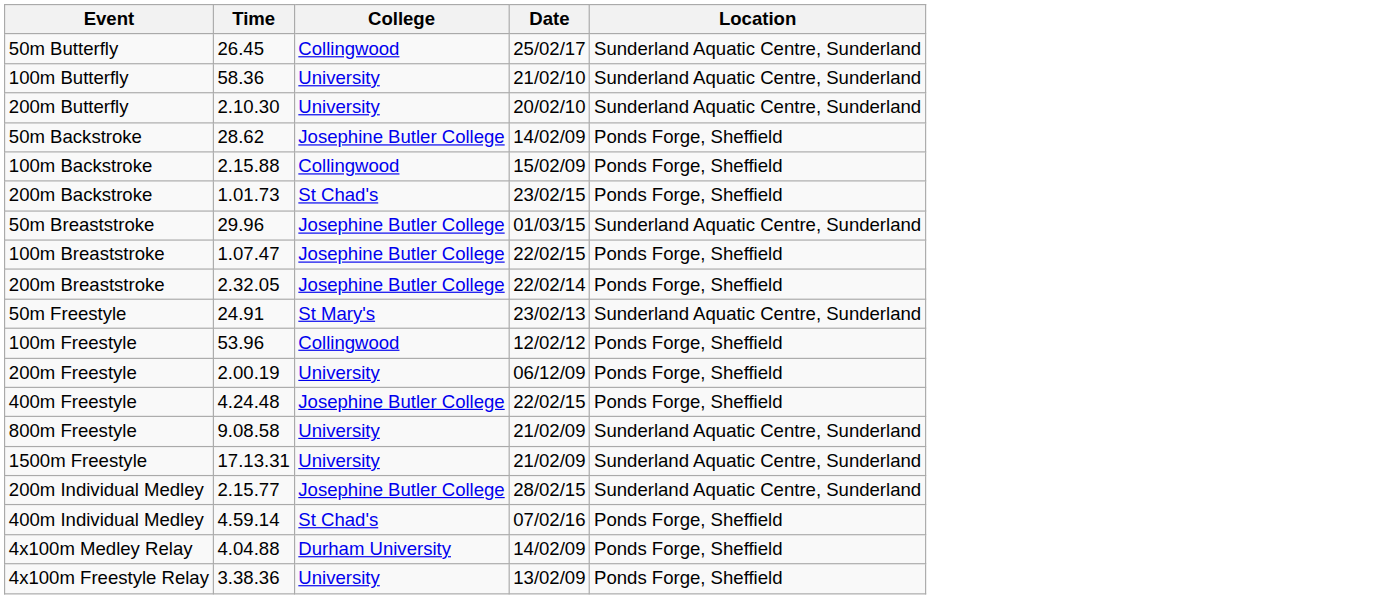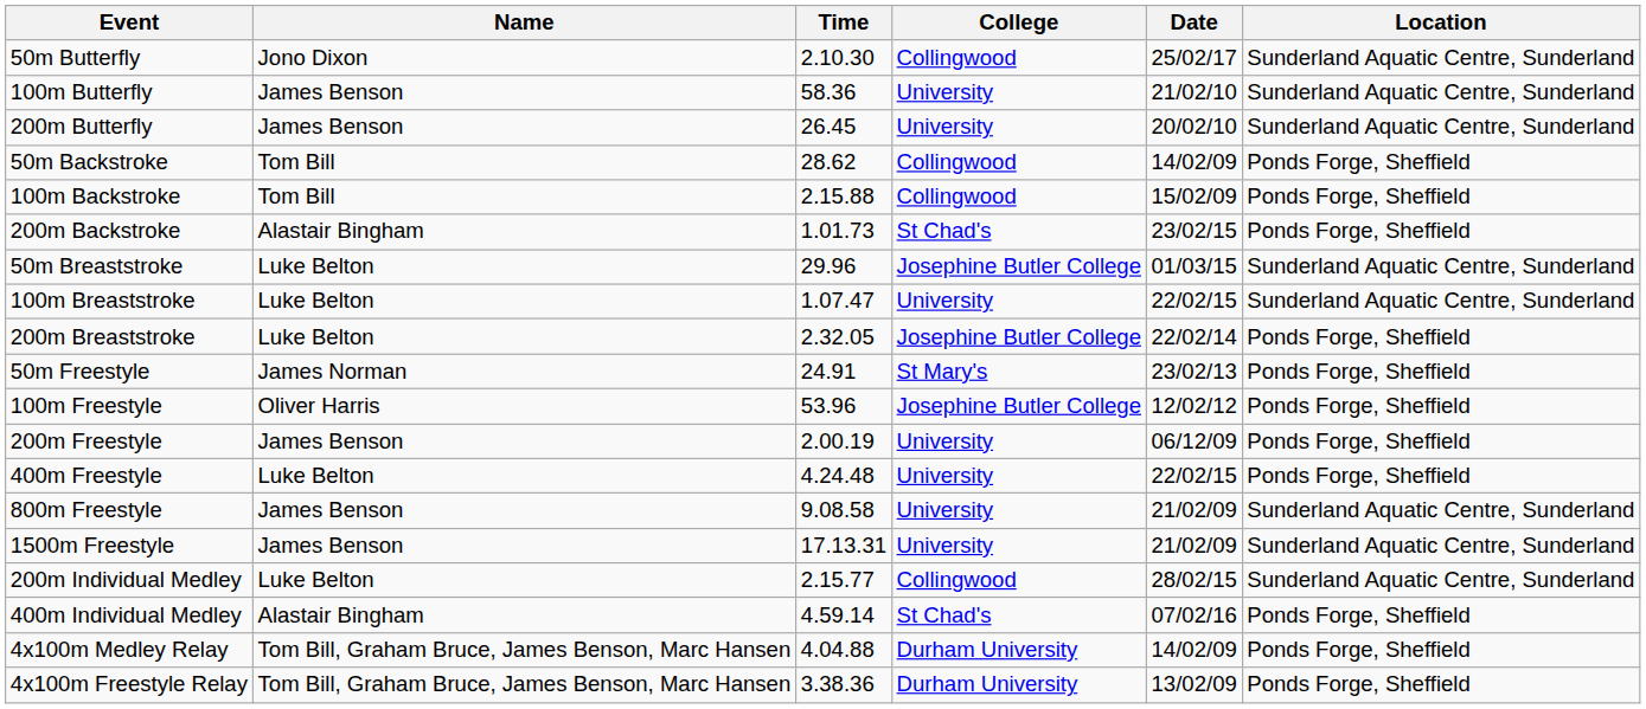 <table class="wikitable">
 <tr>
 <th>Event</th>
+<th>Name</th>
 <th>Time</th>
 <th>College</th>
 <th>Date</th>
 <th>Location</th>
 </tr>
 <tr>
 <td>50m Butterfly</td>
-<td>26.45</td>
+<td>Jono Dixon</td>
+<td>2.10.30</td>
 <td>  <a href='#'>Collingwood</a></td>
 <td>25/02/17</td>
 <td>Sunderland Aquatic Centre, Sunderland</td>
 </tr>
 <tr>
 <td>100m Butterfly</td>
+<td>James Benson</td>
 <td>58.36</td>
 <td>  <a href='#'>University</a></td>
 <td>21/02/10</td>
 <td>Sunderland Aquatic Centre, Sunderland</td>
 </tr>
 <tr>
 <td>200m Butterfly</td>
-<td>2.10.30</td>
+<td>James Benson</td>
+<td>26.45</td>
 <td>  <a href='#'>University</a></td>
 <td>20/02/10</td>
 <td>Sunderland Aquatic Centre, Sunderland</td>
 </tr>
 <tr>
 <td>50m Backstroke</td>
+<td>Tom Bill</td>
 <td>28.62</td>
-<td>  <a href='#'>Josephine Butler College</a></td>
+<td>  <a href='#'>Collingwood</a></td>
 <td>14/02/09</td>
 <td>Ponds Forge, Sheffield</td>
 </tr>
 <tr>
 <td>100m Backstroke</td>
+<td>Tom Bill</td>
 <td>2.15.88</td>
 <td>  <a href='#'>Collingwood</a></td>
 <td>15/02/09</td>
 <td>Ponds Forge, Sheffield</td>
 </tr>
 <tr>
 <td>200m Backstroke</td>
+<td>Alastair Bingham</td>
 <td>1.01.73</td>
 <td>  <a href='#'>St Chad's</a></td>
 <td>23/02/15</td>
 <td>Ponds Forge, Sheffield</td>
 </tr>
 <tr>
 <td>50m Breaststroke</td>
+<td>Luke Belton</td>
 <td>29.96</td>
 <td>  <a href='#'>Josephine Butler College</a></td>
 <td>01/03/15</td>
 <td>Sunderland Aquatic Centre, Sunderland</td>
 </tr>
 <tr>
 <td>100m Breaststroke</td>
+<td>Luke Belton</td>
 <td>1.07.47</td>
-<td>  <a href='#'>Josephine Butler College</a></td>
+<td>  <a href='#'>University</a></td>
 <td>22/02/15</td>
-<td>Ponds Forge, Sheffield</td>
+<td>Sunderland Aquatic Centre, Sunderland</td>
 </tr>
 <tr>
 <td>200m Breaststroke</td>
+<td>Luke Belton</td>
 <td>2.32.05</td>
 <td>  <a href='#'>Josephine Butler College</a></td>
 <td>22/02/14</td>
 <td>Ponds Forge, Sheffield</td>
 </tr>
 <tr>
 <td>50m Freestyle</td>
+<td>James Norman</td>
 <td>24.91</td>
 <td>  <a href='#'>St Mary's</a></td>
 <td>23/02/13</td>
-<td>Sunderland Aquatic Centre, Sunderland</td>
+<td>Ponds Forge, Sheffield</td>
 </tr>
 <tr>
 <td>100m Freestyle</td>
+<td>Oliver Harris</td>
 <td>53.96</td>
-<td>  <a href='#'>Collingwood</a></td>
+<td>  <a href='#'>Josephine Butler College</a></td>
 <td>12/02/12</td>
 <td>Ponds Forge, Sheffield</td>
 </tr>
 <tr>
 <td>200m Freestyle</td>
+<td>James Benson</td>
 <td>2.00.19</td>
 <td>  <a href='#'>University</a></td>
 <td>06/12/09</td>
 <td>Ponds Forge, Sheffield</td>
 </tr>
 <tr>
 <td>400m Freestyle</td>
+<td>Luke Belton</td>
 <td>4.24.48</td>
-<td>  <a href='#'>Josephine Butler College</a></td>
+<td>  <a href='#'>University</a></td>
 <td>22/02/15</td>
 <td>Ponds Forge, Sheffield</td>
 </tr>
 <tr>
 <td>800m Freestyle</td>
+<td>James Benson</td>
 <td>9.08.58</td>
 <td>  <a href='#'>University</a></td>
 <td>21/02/09</td>
 <td>Sunderland Aquatic Centre, Sunderland</td>
 </tr>
 <tr>
 <td>1500m Freestyle</td>
+<td>James Benson</td>
 <td>17.13.31</td>
 <td>  <a href='#'>University</a></td>
 <td>21/02/09</td>
 <td>Sunderland Aquatic Centre, Sunderland</td>
 </tr>
 <tr>
 <td>200m Individual Medley</td>
+<td>Luke Belton</td>
 <td>2.15.77</td>
-<td>  <a href='#'>Josephine Butler College</a></td>
+<td>  <a href='#'>Collingwood</a></td>
 <td>28/02/15</td>
 <td>Sunderland Aquatic Centre, Sunderland</td>
 </tr>
 <tr>
 <td>400m Individual Medley</td>
+<td>Alastair Bingham</td>
 <td>4.59.14</td>
 <td>  <a href='#'>St Chad's</a></td>
 <td>07/02/16</td>
 <td>Ponds Forge, Sheffield</td>
 </tr>
 <tr>
 <td>4x100m Medley Relay</td>
+<td>Tom Bill, Graham Bruce, James Benson, Marc Hansen</td>
 <td>4.04.88</td>
 <td>  <a href='#'>Durham University</a></td>
 <td>14/02/09</td>
 <td>Ponds Forge, Sheffield</td>
 </tr>
 <tr>
 <td>4x100m Freestyle Relay</td>
+<td>Tom Bill, Graham Bruce, James Benson, Marc Hansen</td>
 <td>3.38.36</td>
-<td>  <a href='#'>University</a></td>
+<td>  <a href='#'>Durham University</a></td>
 <td>13/02/09</td>
 <td>Ponds Forge, Sheffield</td>
 </tr>
 </table>
